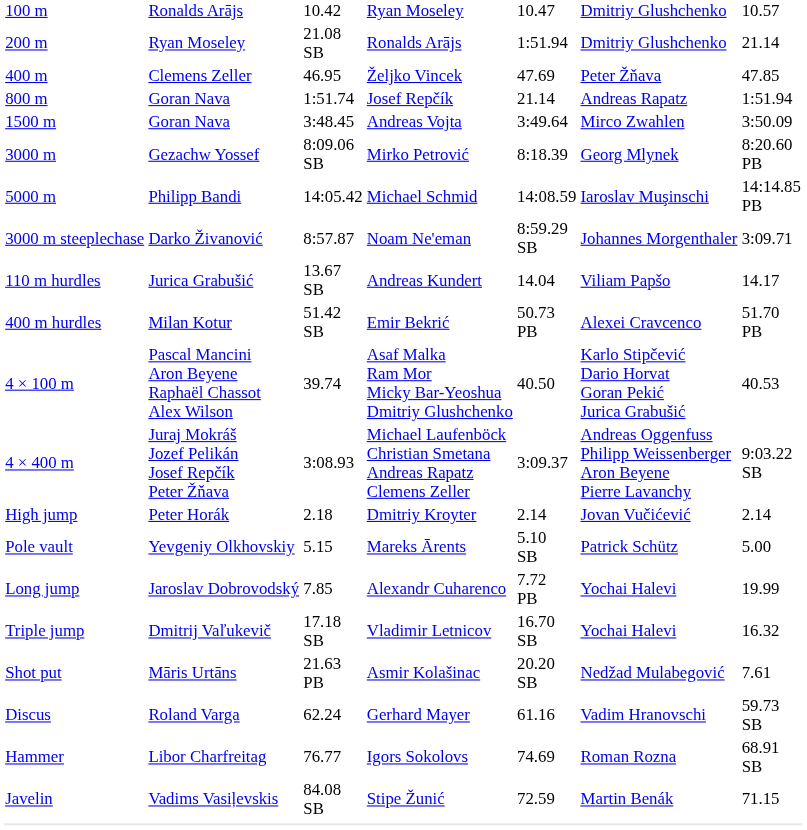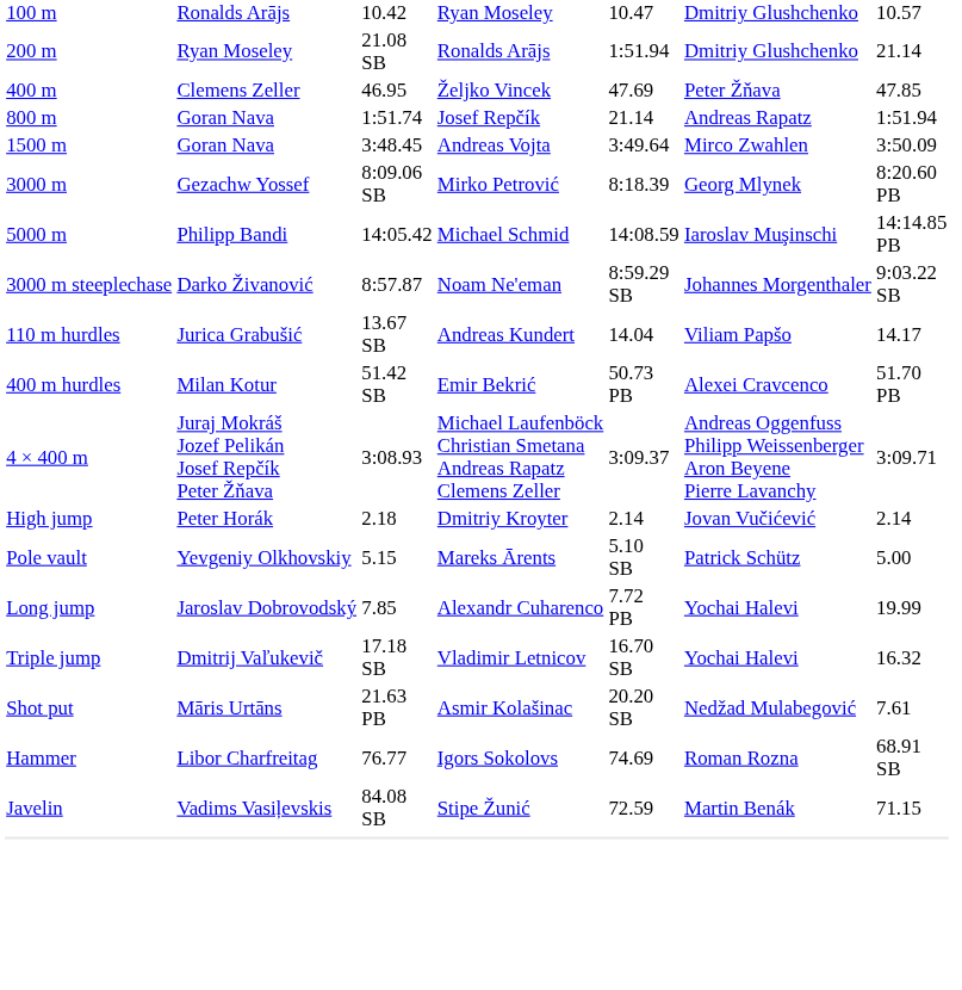 <table>
 <tr>
 <td><a href='#'>100 m</a></td>
 <td><a href='#'>Ronalds Arājs</a> <br></td>
 <td>10.42</td>
 <td><a href='#'>Ryan Moseley</a> <br></td>
 <td>10.47</td>
 <td><a href='#'>Dmitriy Glushchenko</a> <br></td>
 <td>10.57</td>
 </tr>
 <tr>
 <td><a href='#'>200 m</a></td>
 <td><a href='#'>Ryan Moseley</a> <br></td>
 <td>21.08<br>SB</td>
 <td><a href='#'>Ronalds Arājs</a> <br></td>
 <td>1:51.94</td>
 <td><a href='#'>Dmitriy Glushchenko</a> <br></td>
 <td>21.14</td>
 </tr>
 <tr>
 <td><a href='#'>400 m</a></td>
 <td><a href='#'>Clemens Zeller</a> <br></td>
 <td>46.95</td>
 <td><a href='#'>Željko Vincek</a> <br></td>
 <td>47.69</td>
 <td><a href='#'>Peter Žňava</a> <br></td>
 <td>47.85</td>
 </tr>
 <tr>
 <td><a href='#'>800 m</a></td>
 <td><a href='#'>Goran Nava</a> <br></td>
 <td>1:51.74</td>
 <td><a href='#'>Josef Repčík</a> <br></td>
 <td>21.14</td>
 <td><a href='#'>Andreas Rapatz</a> <br></td>
 <td>1:51.94</td>
 </tr>
 <tr>
 <td><a href='#'>1500 m</a></td>
 <td><a href='#'>Goran Nava</a> <br></td>
 <td>3:48.45</td>
 <td><a href='#'>Andreas Vojta</a> <br></td>
 <td>3:49.64</td>
 <td><a href='#'>Mirco Zwahlen</a><br></td>
 <td>3:50.09</td>
 </tr>
 <tr>
 <td><a href='#'>3000 m</a></td>
 <td><a href='#'>Gezachw Yossef</a> <br></td>
 <td>8:09.06<br>SB</td>
 <td><a href='#'>Mirko Petrović</a> <br></td>
 <td>8:18.39</td>
 <td><a href='#'>Georg Mlynek</a> <br></td>
 <td>8:20.60<br>PB</td>
 </tr>
 <tr>
 <td><a href='#'>5000 m</a></td>
 <td><a href='#'>Philipp Bandi</a> <br></td>
 <td>14:05.42</td>
 <td><a href='#'>Michael Schmid</a> <br></td>
 <td>14:08.59</td>
 <td><a href='#'>Iaroslav Muşinschi</a> <br></td>
 <td>14:14.85<br>PB</td>
 </tr>
 <tr>
 <td><a href='#'>3000 m steeplechase</a></td>
 <td><a href='#'>Darko Živanović</a><br></td>
 <td>8:57.87</td>
 <td><a href='#'>Noam Ne'eman</a><br></td>
 <td>8:59.29<br>SB</td>
 <td><a href='#'>Johannes Morgenthaler</a><br></td>
-<td>3:09.71</td>
+<td>9:03.22<br>SB</td>
 </tr>
 <tr>
 <td><a href='#'>110 m hurdles</a></td>
 <td><a href='#'>Jurica Grabušić</a> <br></td>
 <td>13.67<br>SB</td>
 <td><a href='#'>Andreas Kundert</a> <br></td>
 <td>14.04</td>
 <td><a href='#'>Viliam Papšo</a> <br></td>
 <td>14.17</td>
 </tr>
 <tr>
 <td><a href='#'>400 m hurdles</a></td>
 <td><a href='#'>Milan Kotur</a> <br></td>
 <td>51.42<br>SB</td>
 <td><a href='#'>Emir Bekrić</a> <br></td>
 <td>50.73<br>PB</td>
 <td><a href='#'>Alexei Cravcenco</a> <br></td>
 <td>51.70<br>PB</td>
 </tr>
 <tr>
-<td><a href='#'>4 × 100 m</a></td>
-<td><a href='#'>Pascal Mancini</a><br><a href='#'>Aron Beyene</a><br><a href='#'>Raphaël Chassot</a><br><a href='#'>Alex Wilson</a> <br></td>
-<td>39.74</td>
-<td><a href='#'>Asaf Malka</a><br><a href='#'>Ram Mor</a><br><a href='#'>Micky Bar-Yeoshua</a><br><a href='#'>Dmitriy Glushchenko</a> <br></td>
-<td>40.50</td>
-<td><a href='#'>Karlo Stipčević</a><br><a href='#'>Dario Horvat</a><br><a href='#'>Goran Pekić</a><br> <a href='#'>Jurica Grabušić</a> <br></td>
-<td>40.53</td>
-</tr>
-<tr>
 <td><a href='#'>4 × 400 m</a></td>
 <td><a href='#'>Juraj Mokráš</a><br><a href='#'>Jozef Pelikán</a><br><a href='#'>Josef Repčík</a><br><a href='#'>Peter Žňava</a> <br></td>
 <td>3:08.93</td>
 <td><a href='#'>Michael Laufenböck</a><br><a href='#'>Christian Smetana</a><br><a href='#'>Andreas Rapatz</a><br><a href='#'>Clemens Zeller</a> <br></td>
 <td>3:09.37</td>
 <td><a href='#'>Andreas Oggenfuss</a><br><a href='#'>Philipp Weissenberger</a><br> <a href='#'>Aron Beyene</a> <br><a href='#'>Pierre Lavanchy</a> <br></td>
-<td>9:03.22<br>SB</td>
+<td>3:09.71</td>
 </tr>
 <tr>
 <td><a href='#'>High jump</a></td>
 <td><a href='#'>Peter Horák</a> <br></td>
 <td>2.18</td>
 <td><a href='#'>Dmitriy Kroyter</a> <br></td>
 <td>2.14</td>
 <td><a href='#'>Jovan Vučićević</a> <br></td>
 <td>2.14</td>
 </tr>
 <tr>
 <td><a href='#'>Pole vault</a></td>
 <td><a href='#'>Yevgeniy Olkhovskiy</a> <br></td>
 <td>5.15</td>
 <td><a href='#'>Mareks Ārents</a> <br></td>
 <td>5.10<br>SB</td>
 <td><a href='#'>Patrick Schütz</a> <br></td>
 <td>5.00</td>
 </tr>
 <tr>
 <td><a href='#'>Long jump</a></td>
 <td><a href='#'>Jaroslav Dobrovodský</a> <br></td>
 <td>7.85</td>
 <td><a href='#'>Alexandr Cuharenco</a> <br></td>
 <td>7.72<br>PB</td>
 <td><a href='#'>Yochai Halevi</a> <br></td>
 <td>19.99</td>
 </tr>
 <tr>
 <td><a href='#'>Triple jump</a></td>
 <td><a href='#'>Dmitrij Vaľukevič</a> <br></td>
 <td>17.18<br>SB</td>
 <td><a href='#'>Vladimir Letnicov</a> <br></td>
 <td>16.70<br>SB</td>
 <td><a href='#'>Yochai Halevi</a> <br></td>
 <td>16.32</td>
 </tr>
 <tr>
 <td><a href='#'>Shot put</a></td>
 <td><a href='#'>Māris Urtāns</a> <br></td>
 <td>21.63<br>PB</td>
 <td><a href='#'>Asmir Kolašinac</a> <br></td>
 <td>20.20<br>SB</td>
 <td><a href='#'>Nedžad Mulabegović</a> <br></td>
 <td>7.61</td>
 </tr>
 <tr>
-<td><a href='#'>Discus</a></td>
-<td><a href='#'>Roland Varga</a> <br></td>
-<td>62.24</td>
-<td><a href='#'>Gerhard Mayer</a> <br></td>
-<td>61.16</td>
-<td><a href='#'>Vadim Hranovschi</a> <br></td>
-<td>59.73<br>SB</td>
-</tr>
-<tr>
 <td><a href='#'>Hammer</a></td>
 <td><a href='#'>Libor Charfreitag</a> <br></td>
 <td>76.77</td>
 <td><a href='#'>Igors Sokolovs</a> <br></td>
 <td>74.69</td>
 <td><a href='#'>Roman Rozna</a> <br></td>
 <td>68.91<br>SB</td>
 </tr>
 <tr>
 <td><a href='#'>Javelin</a></td>
 <td><a href='#'>Vadims Vasiļevskis</a> <br></td>
 <td>84.08<br>SB</td>
 <td><a href='#'>Stipe Žunić</a> <br></td>
 <td>72.59</td>
 <td><a href='#'>Martin Benák</a> <br></td>
 <td>71.15</td>
 </tr>
 <tr>
 </tr>
 <tr bgcolor= e8e8e8>
 <td colspan=7></td>
 </tr>
 </table>
